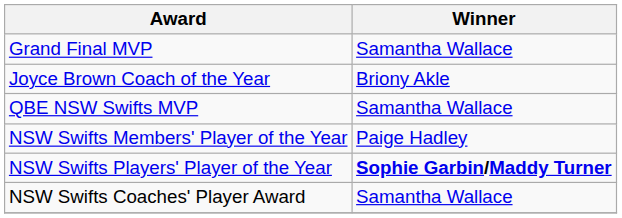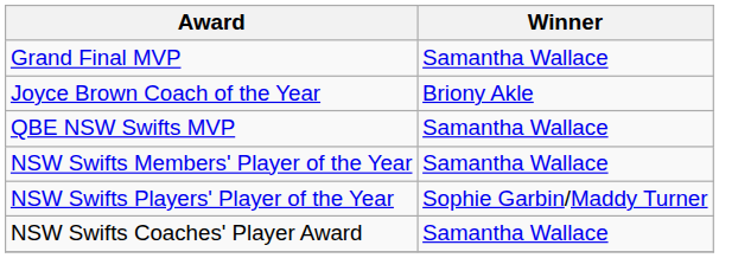 <table class="wikitable collapsible">
 <tr>
 <th>Award</th>
 <th>Winner</th>
 </tr>
 <tr>
 <td><a href='#'>Grand Final MVP</a></td>
 <td><a href='#'>Samantha Wallace</a></td>
 </tr>
 <tr>
 <td><a href='#'>Joyce Brown Coach of the Year</a></td>
 <td><a href='#'>Briony Akle</a></td>
 </tr>
 <tr>
 <td><a href='#'>QBE NSW Swifts MVP</a></td>
 <td><a href='#'>Samantha Wallace</a></td>
 </tr>
 <tr>
 <td><a href='#'>NSW Swifts Members' Player of the Year</a></td>
-<td><a href='#'>Paige Hadley</a></td>
+<td><a href='#'>Samantha Wallace</a></td>
 </tr>
 <tr>
 <td><a href='#'>NSW Swifts Players' Player of the Year</a></td>
-<td><strong><a href='#'>Sophie Garbin</a>/<a href='#'>Maddy Turner</a></strong></td>
+<td><a href='#'>Sophie Garbin</a>/<a href='#'>Maddy Turner</a></td>
 </tr>
 <tr>
 <td>NSW Swifts Coaches' Player Award</td>
 <td><a href='#'>Samantha Wallace</a></td>
 </tr>
 <tr>
 </tr>
 </table>
